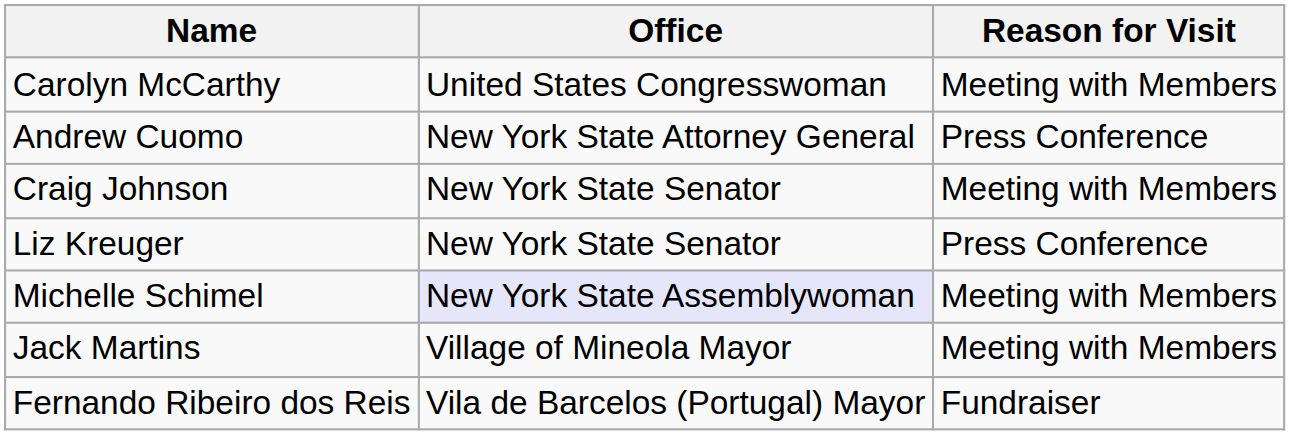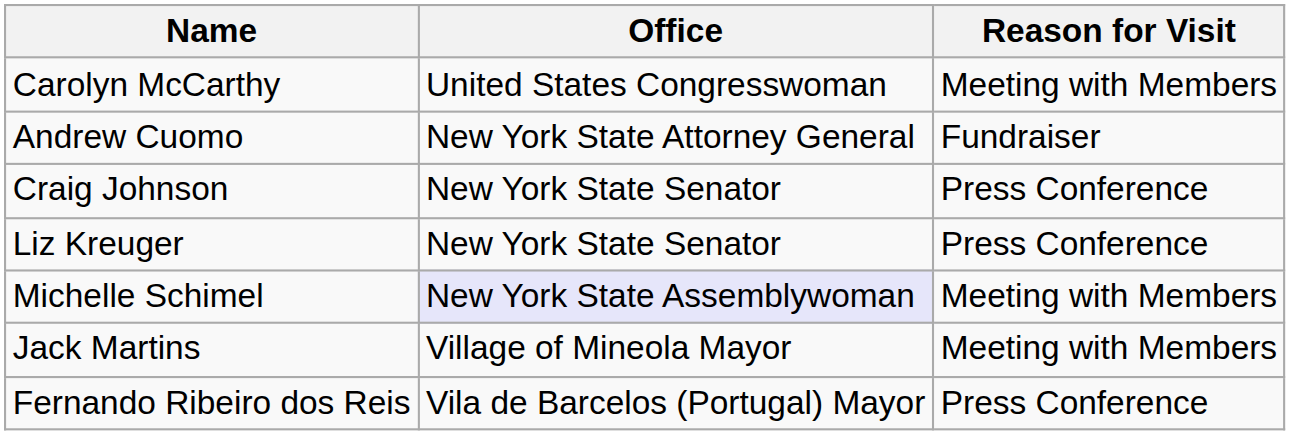 <table class="wikitable">
 <tr>
 <th>Name</th>
 <th>Office</th>
 <th>Reason for Visit</th>
 </tr>
 <tr>
 <td>Carolyn McCarthy</td>
 <td>United States Congresswoman</td>
 <td>Meeting with Members</td>
 </tr>
 <tr>
 <td>Andrew Cuomo</td>
 <td>New York State Attorney General</td>
-<td>Press Conference</td>
+<td>Fundraiser</td>
 </tr>
 <tr>
 <td>Craig Johnson</td>
 <td>New York State Senator</td>
-<td>Meeting with Members</td>
+<td>Press Conference</td>
 </tr>
 <tr>
 <td>Liz Kreuger</td>
 <td>New York State Senator</td>
 <td>Press Conference</td>
 </tr>
 <tr>
 <td>Michelle Schimel</td>
 <td style="background: lavender;">New York State Assemblywoman</td>
 <td>Meeting with Members</td>
 </tr>
 <tr>
 <td>Jack Martins</td>
 <td>Village of Mineola Mayor</td>
 <td>Meeting with Members</td>
 </tr>
 <tr>
 <td>Fernando Ribeiro dos Reis</td>
 <td>Vila de Barcelos (Portugal) Mayor</td>
-<td>Fundraiser</td>
+<td>Press Conference</td>
 </tr>
 </table>
